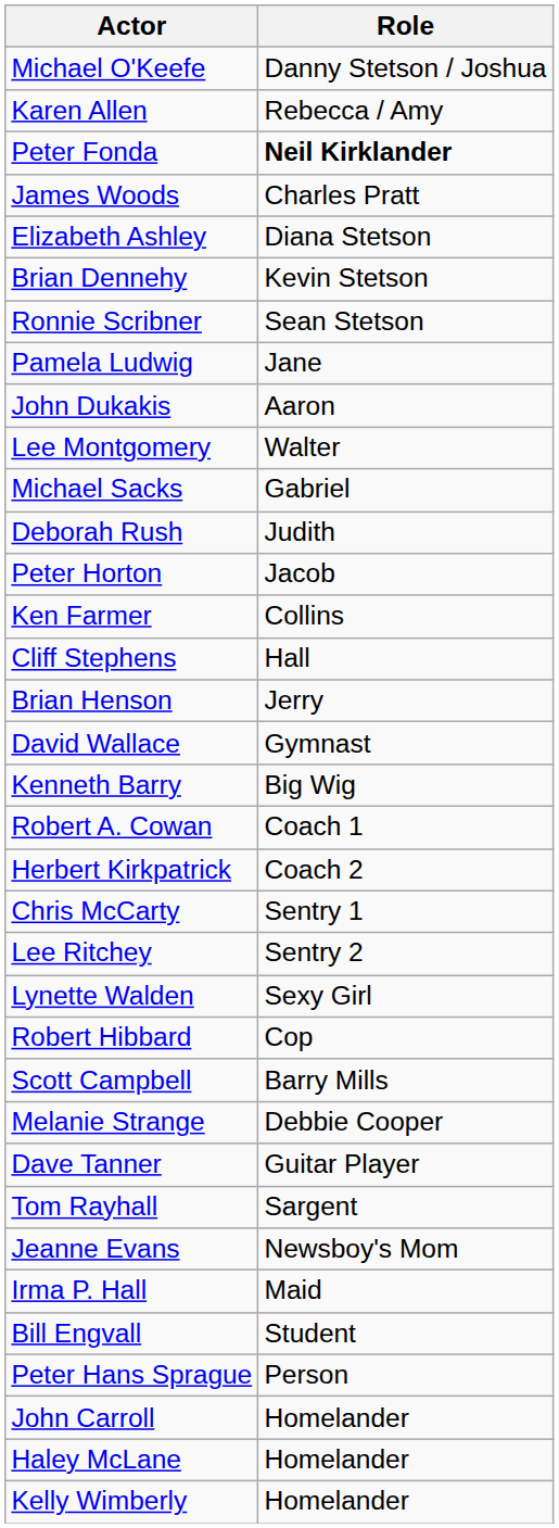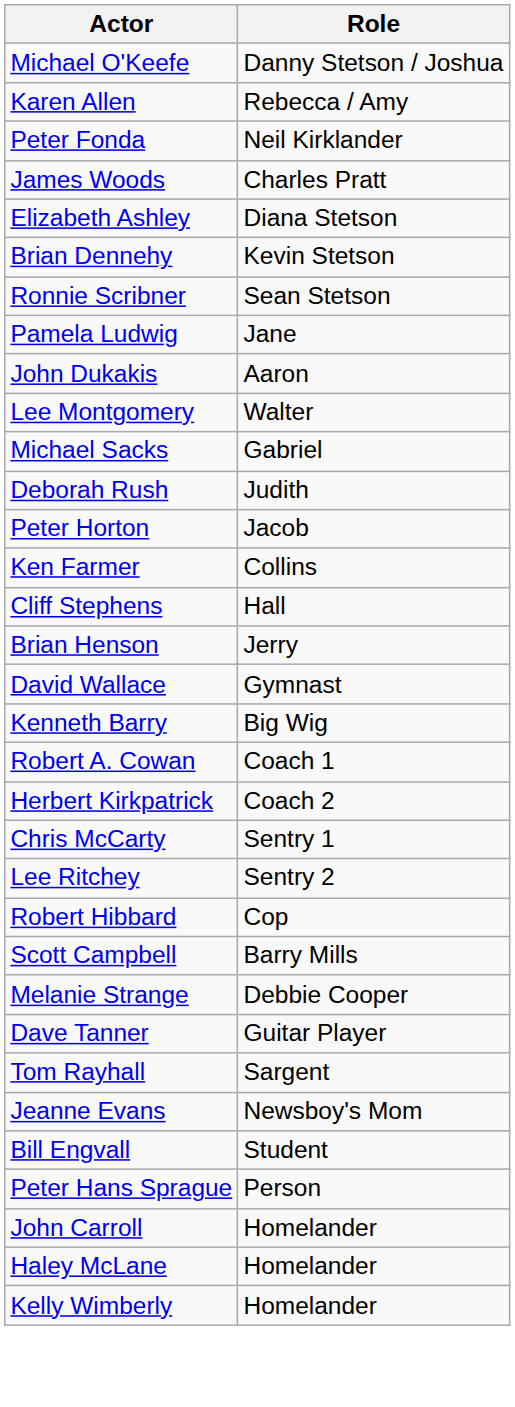 <table class="wikitable">
 <tr>
 <th>Actor</th>
 <th>Role</th>
 </tr>
 <tr>
 <td><a href='#'>Michael O'Keefe</a></td>
 <td>Danny Stetson / Joshua</td>
 </tr>
 <tr>
 <td><a href='#'>Karen Allen</a></td>
 <td>Rebecca / Amy</td>
 </tr>
 <tr>
 <td><a href='#'>Peter Fonda</a></td>
-<td><strong>Neil Kirklander</strong></td>
+<td>Neil Kirklander</td>
 </tr>
 <tr>
 <td><a href='#'>James Woods</a></td>
 <td>Charles Pratt</td>
 </tr>
 <tr>
 <td><a href='#'>Elizabeth Ashley</a></td>
 <td>Diana Stetson</td>
 </tr>
 <tr>
 <td><a href='#'>Brian Dennehy</a></td>
 <td>Kevin Stetson</td>
 </tr>
 <tr>
 <td><a href='#'>Ronnie Scribner</a></td>
 <td>Sean Stetson</td>
 </tr>
 <tr>
 <td><a href='#'>Pamela Ludwig</a></td>
 <td>Jane</td>
 </tr>
 <tr>
 <td><a href='#'>John Dukakis</a></td>
 <td>Aaron</td>
 </tr>
 <tr>
 <td><a href='#'>Lee Montgomery</a></td>
 <td>Walter</td>
 </tr>
 <tr>
 <td><a href='#'>Michael Sacks</a></td>
 <td>Gabriel</td>
 </tr>
 <tr>
 <td><a href='#'>Deborah Rush</a></td>
 <td>Judith</td>
 </tr>
 <tr>
 <td><a href='#'>Peter Horton</a></td>
 <td>Jacob</td>
 </tr>
 <tr>
 <td><a href='#'>Ken Farmer</a></td>
 <td>Collins</td>
 </tr>
 <tr>
 <td><a href='#'>Cliff Stephens</a></td>
 <td>Hall</td>
 </tr>
 <tr>
 <td><a href='#'>Brian Henson</a></td>
 <td>Jerry</td>
 </tr>
 <tr>
 <td><a href='#'>David Wallace</a></td>
 <td>Gymnast</td>
 </tr>
 <tr>
 <td><a href='#'>Kenneth Barry</a></td>
 <td>Big Wig</td>
 </tr>
 <tr>
 <td><a href='#'>Robert A. Cowan</a></td>
 <td>Coach 1</td>
 </tr>
 <tr>
 <td><a href='#'>Herbert Kirkpatrick</a></td>
 <td>Coach 2</td>
 </tr>
 <tr>
 <td><a href='#'>Chris McCarty</a></td>
 <td>Sentry 1</td>
 </tr>
 <tr>
 <td><a href='#'>Lee Ritchey</a></td>
 <td>Sentry 2</td>
 </tr>
 <tr>
-<td><a href='#'>Lynette Walden</a></td>
-<td>Sexy Girl</td>
-</tr>
-<tr>
 <td><a href='#'>Robert Hibbard</a></td>
 <td>Cop</td>
 </tr>
 <tr>
 <td><a href='#'>Scott Campbell</a></td>
 <td>Barry Mills</td>
 </tr>
 <tr>
 <td><a href='#'>Melanie Strange</a></td>
 <td>Debbie Cooper</td>
 </tr>
 <tr>
 <td><a href='#'>Dave Tanner</a></td>
 <td>Guitar Player</td>
 </tr>
 <tr>
 <td><a href='#'>Tom Rayhall</a></td>
 <td>Sargent</td>
 </tr>
 <tr>
 <td><a href='#'>Jeanne Evans</a></td>
 <td>Newsboy's Mom</td>
 </tr>
 <tr>
-<td><a href='#'>Irma P. Hall</a></td>
-<td>Maid</td>
-</tr>
-<tr>
 <td><a href='#'>Bill Engvall</a></td>
 <td>Student</td>
 </tr>
 <tr>
 <td><a href='#'>Peter Hans Sprague</a></td>
 <td>Person</td>
 </tr>
 <tr>
 <td><a href='#'>John Carroll</a></td>
 <td>Homelander</td>
 </tr>
 <tr>
 <td><a href='#'>Haley McLane</a></td>
 <td>Homelander</td>
 </tr>
 <tr>
 <td><a href='#'>Kelly Wimberly</a></td>
 <td>Homelander</td>
 </tr>
 </table>
